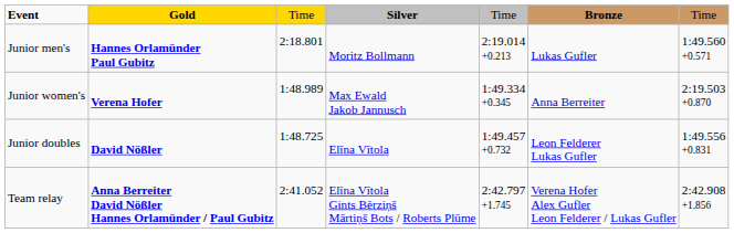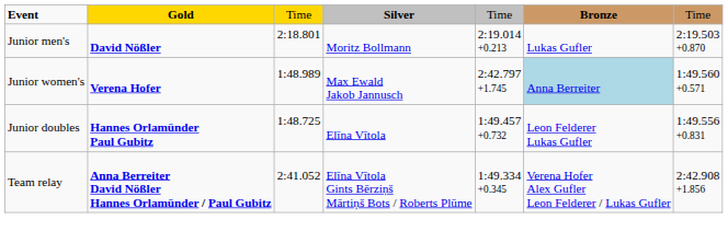 <table class="wikitable">
 <tr>
 <td><strong>Event</strong></td>
 <td !  style="text-align:center; background:gold;"><strong>Gold</strong></td>
 <td !  style="text-align:center; background:gold;">Time</td>
 <td !  style="text-align:center; background:silver;"><strong>Silver</strong></td>
 <td !  style="text-align:center; background:silver;">Time</td>
 <td !  style="text-align:center; background:#c96;"><strong>Bronze</strong></td>
 <td !  style="text-align:center; background:#c96;">Time</td>
 </tr>
 <tr>
 <td>Junior men's</td>
-<td><strong><br><a href='#'>Hannes Orlamünder</a><br><a href='#'>Paul Gubitz</a></strong></td>
+<td><strong><br><a href='#'>David Nößler</a></strong></td>
 <td>2:18.801<br><br></td>
 <td><br><a href='#'>Moritz Bollmann</a></td>
 <td>2:19.014<br><small>+0.213</small></td>
 <td><br><a href='#'>Lukas Gufler</a></td>
-<td>1:49.560<br><small>+0.571</small></td>
+<td>2:19.503<br><small>+0.870</small></td>
 </tr>
 <tr>
 <td>Junior women's</td>
 <td><strong><br><a href='#'>Verena Hofer</a></strong></td>
 <td>1:48.989<br><br></td>
 <td><br><a href='#'>Max Ewald</a><br><a href='#'>Jakob Jannusch</a></td>
-<td>1:49.334<br><small>+0.345</small></td>
-<td><br><a href='#'>Anna Berreiter</a></td>
-<td>2:19.503<br><small>+0.870</small></td>
+<td>2:42.797<br><small>+1.745</small></td>
+<td style="background: lightblue;"><br><a href='#'>Anna Berreiter</a></td>
+<td>1:49.560<br><small>+0.571</small></td>
 </tr>
 <tr>
 <td>Junior doubles</td>
-<td><strong><br><a href='#'>David Nößler</a></strong></td>
+<td><strong><br><a href='#'>Hannes Orlamünder</a><br><a href='#'>Paul Gubitz</a></strong></td>
 <td>1:48.725<br><br></td>
 <td><br><a href='#'>Elīna Vītola</a></td>
 <td>1:49.457<br><small>+0.732</small></td>
 <td><br><a href='#'>Leon Felderer</a><br><a href='#'>Lukas Gufler</a></td>
 <td>1:49.556<br><small>+0.831</small></td>
 </tr>
 <tr>
 <td>Team relay</td>
 <td><strong><br><a href='#'>Anna Berreiter</a><br><a href='#'>David Nößler</a><br><a href='#'>Hannes Orlamünder</a> / <a href='#'>Paul Gubitz</a></strong></td>
 <td>2:41.052<br><br></td>
 <td><br><a href='#'>Elīna Vītola</a><br><a href='#'>Gints Bērziņš</a><br><a href='#'>Mārtiņš Bots</a> / <a href='#'>Roberts Plūme</a></td>
-<td>2:42.797<br><small>+1.745</small></td>
+<td>1:49.334<br><small>+0.345</small></td>
 <td><br><a href='#'>Verena Hofer</a><br><a href='#'>Alex Gufler</a><br><a href='#'>Leon Felderer</a> / <a href='#'>Lukas Gufler</a></td>
 <td>2:42.908<br><small>+1.856</small></td>
 </tr>
 </table>
